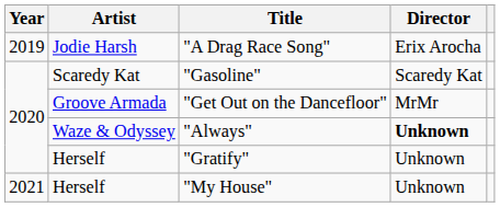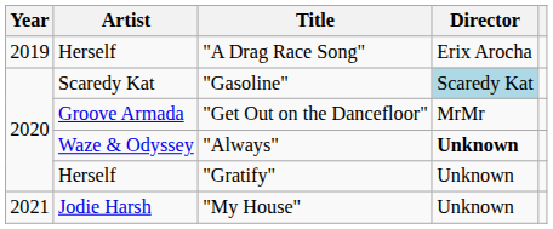 <table class="wikitable plainrowheaders" style="text-align:left;">
 <tr>
 <th>Year</th>
 <th>Artist</th>
 <th>Title</th>
 <th>Director</th>
 <th></th>
 </tr>
 <tr>
 <td>2019</td>
-<td><a href='#'>Jodie Harsh</a></td>
+<td>Herself</td>
 <td>"A Drag Race Song"</td>
 <td>Erix Arocha</td>
 <td style="text-align: center;"></td>
 </tr>
 <tr>
 <td rowspan=4>2020</td>
 <td>Scaredy Kat</td>
 <td>"Gasoline"</td>
-<td>Scaredy Kat</td>
+<td style="background: lightblue;">Scaredy Kat</td>
 <td style="text-align: center;"></td>
 </tr>
 <tr>
 <td><a href='#'>Groove Armada</a></td>
 <td>"Get Out on the Dancefloor"</td>
 <td>MrMr</td>
 <td style="text-align: center;"></td>
 </tr>
 <tr>
 <td><a href='#'>Waze & Odyssey</a></td>
 <td>"Always"</td>
 <td><strong>Unknown</strong></td>
 <td style="text-align: center;"></td>
 </tr>
 <tr>
 <td>Herself</td>
 <td>"Gratify"</td>
 <td>Unknown</td>
 <td style="text-align: center;"></td>
 </tr>
 <tr>
 <td>2021</td>
-<td>Herself</td>
+<td><a href='#'>Jodie Harsh</a></td>
 <td>"My House"</td>
 <td>Unknown</td>
 <td style="text-align: center;"></td>
 </tr>
 </table>
